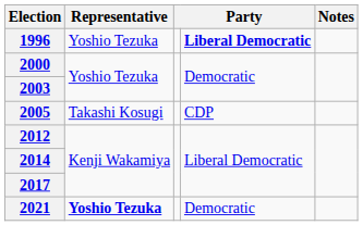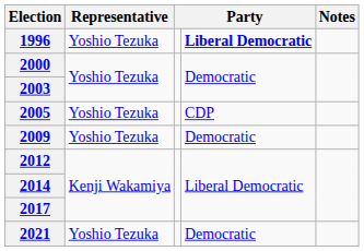 <table class=wikitable>
 <tr valign=bottom>
 <th>Election</th>
 <th>Representative</th>
 <th colspan="2">Party</th>
 <th>Notes</th>
 </tr>
 <tr>
 <th><a href='#'>1996</a></th>
 <td><a href='#'>Yoshio Tezuka</a></td>
 <td bgcolor=></td>
 <td><strong><a href='#'>Liberal Democratic</a></strong></td>
 <td></td>
 </tr>
 <tr>
 <th><a href='#'>2000</a></th>
 <td rowspan="2"><a href='#'>Yoshio Tezuka</a></td>
 <td rowspan="2" bgcolor=></td>
 <td rowspan="2"><a href='#'>Democratic</a></td>
 <td rowspan="2"></td>
 </tr>
 <tr>
 <th><a href='#'>2003</a></th>
 </tr>
 <tr>
 <th><a href='#'>2005</a></th>
-<td><a href='#'>Takashi Kosugi</a></td>
+<td><a href='#'>Yoshio Tezuka</a></td>
 <td bgcolor=></td>
 <td><a href='#'>CDP</a></td>
+<td></td>
+</tr>
+<tr>
+<th><a href='#'>2009</a></th>
+<td><a href='#'>Yoshio Tezuka</a></td>
+<td bgcolor=></td>
+<td><a href='#'>Democratic</a></td>
 <td></td>
 </tr>
 <tr>
 <th><a href='#'>2012</a></th>
 <td rowspan="3"><a href='#'>Kenji Wakamiya</a></td>
 <td rowspan="3" bgcolor=></td>
 <td rowspan="3"><a href='#'>Liberal Democratic</a></td>
 <td rowspan="3"></td>
 </tr>
 <tr>
 <th><a href='#'>2014</a></th>
 </tr>
 <tr>
 <th><a href='#'>2017</a></th>
 </tr>
 <tr>
 <th><a href='#'>2021</a></th>
-<td><strong><a href='#'>Yoshio Tezuka</a></strong></td>
+<td><a href='#'>Yoshio Tezuka</a></td>
 <td bgcolor=></td>
 <td><a href='#'>Democratic</a></td>
 <td></td>
 </tr>
 </table>
